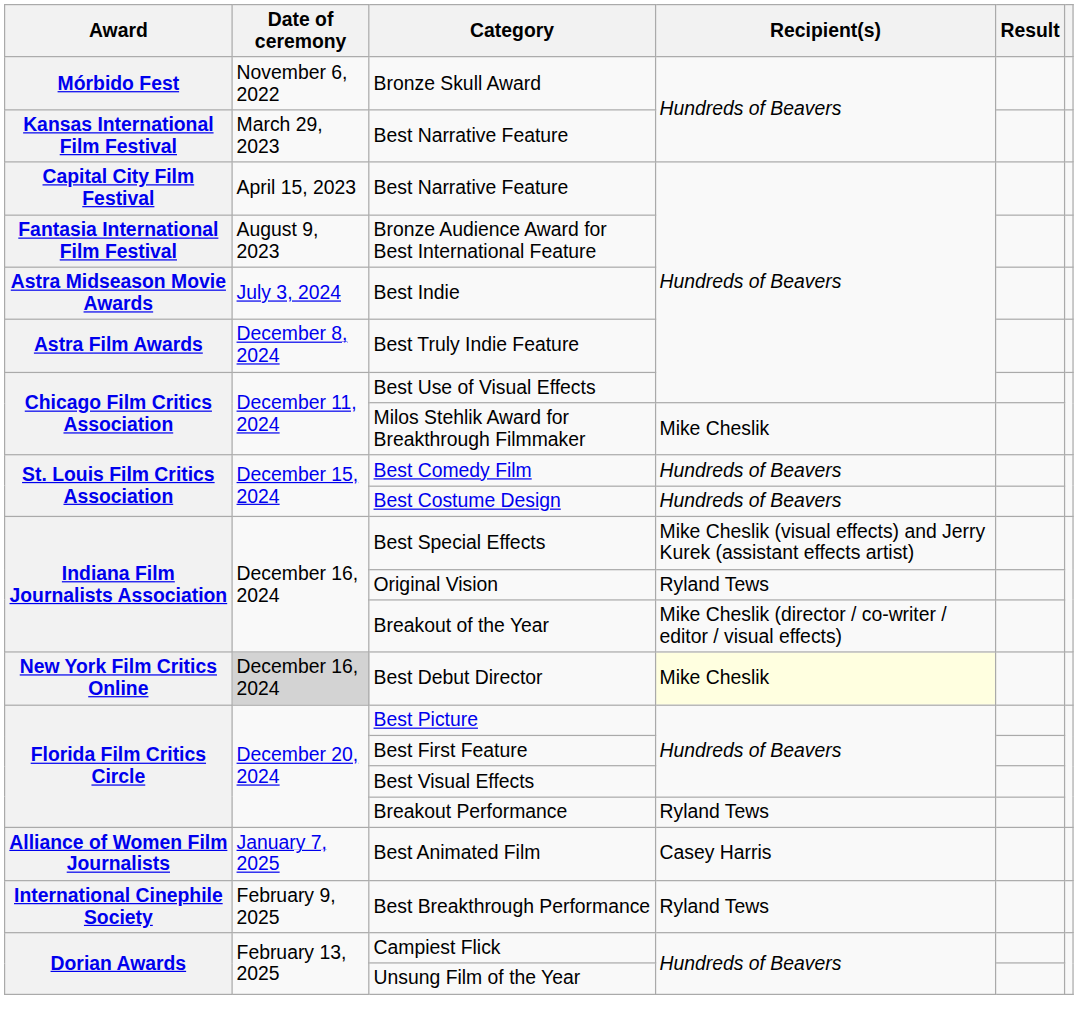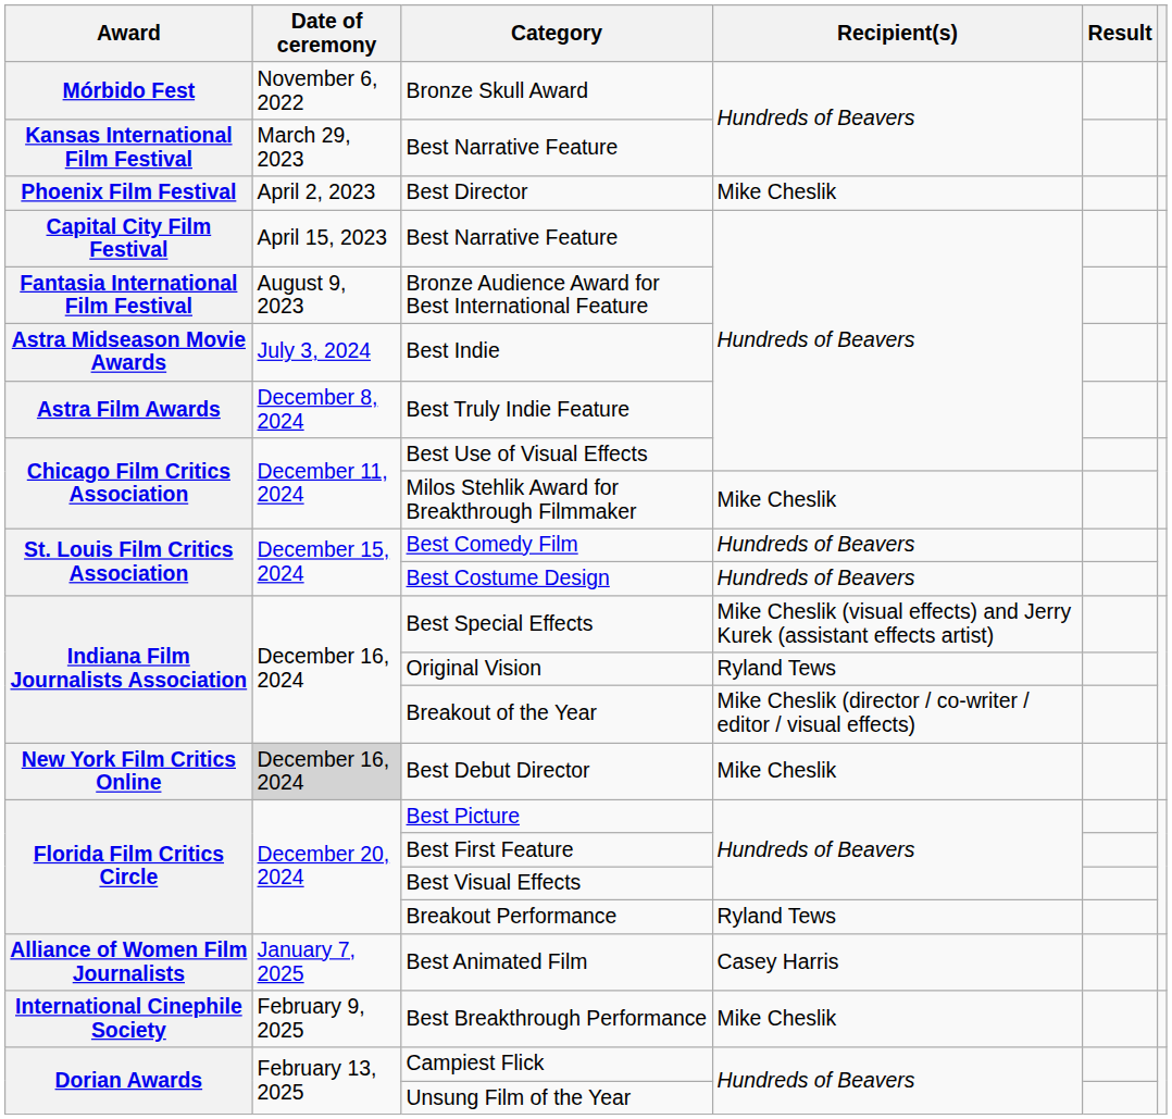 <table class="wikitable sortable plainrowheaders" style="width: 100%;">
 <tr>
 <th scope="col">Award</th>
 <th scope="col">Date of ceremony</th>
 <th scope="col">Category</th>
 <th scope="col">Recipient(s)</th>
 <th scope="col">Result</th>
 <th scope="col" class="unsortable"></th>
 </tr>
 <tr>
 <th scope="row"><a href='#'>Mórbido Fest</a></th>
 <td>November 6, 2022</td>
 <td>Bronze Skull Award</td>
 <td rowspan="2"><em>Hundreds of Beavers</em></td>
 <td></td>
 <td align="center"></td>
 </tr>
 <tr>
 <th scope="row"><a href='#'>Kansas International Film Festival</a></th>
 <td>March 29, 2023</td>
 <td>Best Narrative Feature</td>
+<td></td>
+<td align="center"></td>
+</tr>
+<tr>
+<th scope="row"><a href='#'>Phoenix Film Festival</a></th>
+<td>April 2, 2023</td>
+<td>Best Director</td>
+<td>Mike Cheslik</td>
 <td></td>
 <td align="center"></td>
 </tr>
 <tr>
 <th scope="row"><a href='#'>Capital City Film Festival</a></th>
 <td>April 15, 2023</td>
 <td>Best Narrative Feature</td>
 <td rowspan="5"><em>Hundreds of Beavers</em></td>
 <td></td>
 <td align="center"></td>
 </tr>
 <tr>
 <th scope="row"><a href='#'>Fantasia International Film Festival</a></th>
 <td>August 9, 2023</td>
 <td>Bronze Audience Award for Best International Feature</td>
 <td></td>
 <td align="center"></td>
 </tr>
 <tr>
 <th scope="row"><a href='#'>Astra Midseason Movie Awards</a></th>
 <td><a href='#'>July 3, 2024</a></td>
 <td>Best Indie</td>
 <td></td>
 <td align="center"></td>
 </tr>
 <tr>
 <th scope="row"><a href='#'>Astra Film Awards</a></th>
 <td><a href='#'>December 8, 2024</a></td>
 <td>Best Truly Indie Feature</td>
 <td></td>
 <td align="center"></td>
 </tr>
 <tr>
 <th rowspan="2" scope="row"><a href='#'>Chicago Film Critics Association</a></th>
 <td rowspan="2"><a href='#'>December 11, 2024</a></td>
 <td>Best Use of Visual Effects</td>
 <td></td>
 <td rowspan="2" align="center"></td>
 </tr>
 <tr>
 <td>Milos Stehlik Award for Breakthrough Filmmaker</td>
 <td>Mike Cheslik</td>
 <td></td>
 </tr>
 <tr>
 <th rowspan="2" scope="row"><a href='#'>St. Louis Film Critics Association</a></th>
 <td rowspan="2"><a href='#'>December 15, 2024</a></td>
 <td><a href='#'>Best Comedy Film</a></td>
 <td><em>Hundreds of Beavers</em></td>
 <td></td>
 <td rowspan="2" align="center"></td>
 </tr>
 <tr>
 <td><a href='#'>Best Costume Design</a></td>
 <td><em>Hundreds of Beavers</em></td>
 <td></td>
 </tr>
 <tr>
 <th rowspan="3" scope="row"><a href='#'>Indiana Film Journalists Association</a></th>
 <td rowspan="3">December 16, 2024</td>
 <td>Best Special Effects</td>
 <td>Mike Cheslik (visual effects) and Jerry Kurek (assistant effects artist)</td>
 <td></td>
 <td rowspan="3" align="center"></td>
 </tr>
 <tr>
 <td>Original Vision</td>
 <td>Ryland Tews</td>
 <td></td>
 </tr>
 <tr>
 <td>Breakout of the Year</td>
 <td>Mike Cheslik (director / co-writer / editor / visual effects)</td>
 <td></td>
 </tr>
 <tr>
 <th scope="row"><a href='#'>New York Film Critics Online</a></th>
 <td style="background: lightgrey;">December 16, 2024</td>
 <td>Best Debut Director</td>
-<td style="background: lightyellow;">Mike Cheslik</td>
+<td>Mike Cheslik</td>
 <td></td>
 <td align="center"></td>
 </tr>
 <tr>
 <th rowspan="4" scope="row"><a href='#'>Florida Film Critics Circle</a></th>
 <td rowspan="4"><a href='#'>December 20, 2024</a></td>
 <td><a href='#'>Best Picture</a></td>
 <td rowspan="3"><em>Hundreds of Beavers</em></td>
 <td></td>
 <td rowspan="4" align="center"></td>
 </tr>
 <tr>
 <td>Best First Feature</td>
 <td></td>
 </tr>
 <tr>
 <td>Best Visual Effects</td>
 <td></td>
 </tr>
 <tr>
 <td>Breakout Performance</td>
 <td>Ryland Tews</td>
 <td></td>
 </tr>
 <tr>
 <th scope="row"><a href='#'>Alliance of Women Film Journalists</a></th>
 <td><a href='#'>January 7, 2025</a></td>
 <td>Best Animated Film</td>
 <td>Casey Harris</td>
 <td></td>
 <td align="center"></td>
 </tr>
 <tr>
 <th scope="row"><a href='#'>International Cinephile Society</a></th>
 <td>February 9, 2025</td>
 <td>Best Breakthrough Performance</td>
-<td>Ryland Tews</td>
+<td>Mike Cheslik</td>
 <td></td>
 <td align="center"></td>
 </tr>
 <tr>
 <th rowspan="2" scope="row"><a href='#'>Dorian Awards</a></th>
 <td rowspan="2">February 13, 2025</td>
 <td>Campiest Flick</td>
 <td rowspan="2"><em>Hundreds of Beavers</em></td>
 <td></td>
 <td rowspan="2" align="center"></td>
 </tr>
 <tr>
 <td>Unsung Film of the Year</td>
 <td></td>
 </tr>
 </table>
